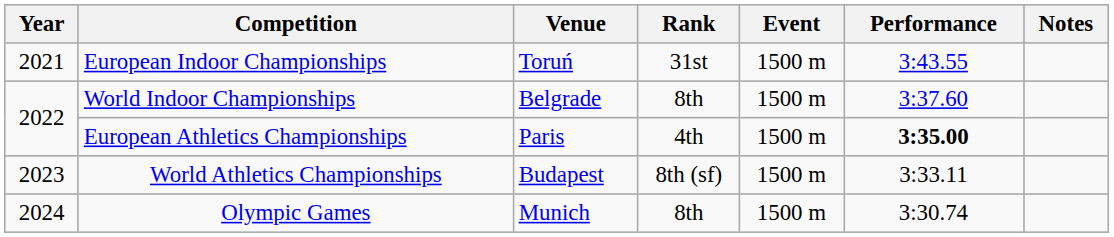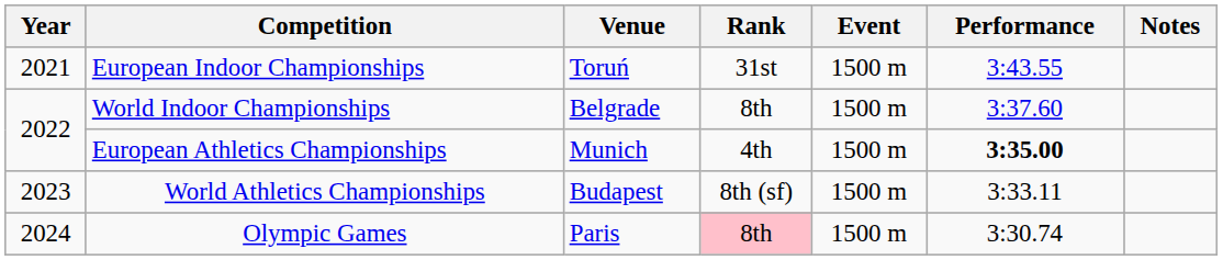 <table class="wikitable" width=55% style="font-size:90%; text-align:center;">
 <tr>
 <th>Year</th>
 <th>Competition</th>
 <th>Venue</th>
 <th>Rank</th>
 <th>Event</th>
 <th>Performance</th>
 <th>Notes</th>
 </tr>
 <tr>
 <td>2021</td>
 <td align=left><a href='#'>European Indoor Championships</a></td>
 <td align=left> <a href='#'>Toruń</a></td>
 <td>31st</td>
 <td>1500 m</td>
 <td><a href='#'>3:43.55</a></td>
 <td></td>
 </tr>
 <tr>
 <td rowspan="2">2022</td>
 <td align=left><a href='#'>World Indoor Championships</a></td>
 <td align=left> <a href='#'>Belgrade</a></td>
 <td>8th</td>
 <td>1500 m</td>
 <td><a href='#'>3:37.60</a></td>
 <td></td>
 </tr>
 <tr>
 <td align="left"><a href='#'>European Athletics Championships</a></td>
-<td align="left"> <a href='#'>Paris</a></td>
+<td align="left"> <a href='#'>Munich</a></td>
 <td>4th</td>
 <td>1500 m</td>
 <td><strong>3:35.00</strong></td>
 <td><strong></strong></td>
 </tr>
 <tr>
 <td>2023</td>
 <td><a href='#'>World Athletics Championships</a></td>
 <td align=left> <a href='#'>Budapest</a></td>
 <td>8th (sf)</td>
 <td>1500 m</td>
 <td>3:33.11</td>
 <td><strong></strong></td>
 </tr>
 <tr>
 <td>2024</td>
 <td><a href='#'>Olympic Games</a></td>
-<td align="left"> <a href='#'>Munich</a></td>
-<td>8th</td>
+<td align="left"> <a href='#'>Paris</a></td>
+<td style="background: pink;">8th</td>
 <td>1500 m</td>
 <td>3:30.74</td>
 <td><strong></strong> <strong></strong></td>
 </tr>
 </table>
